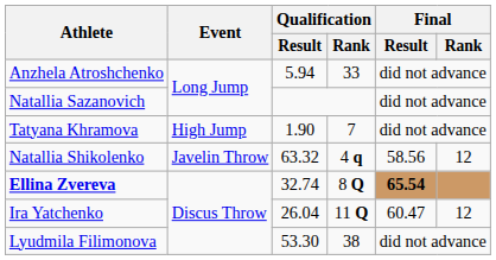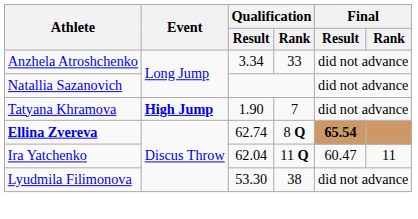 <table class=wikitable style=font-size:90%;text-align:center>
 <tr>
 <th rowspan=2>Athlete</th>
 <th rowspan=2>Event</th>
 <th colspan=2>Qualification</th>
 <th colspan=2>Final</th>
 </tr>
 <tr style=font-size:95%>
 <th>Result</th>
 <th>Rank</th>
 <th>Result</th>
 <th>Rank</th>
 </tr>
 <tr>
 <td align=left><a href='#'>Anzhela Atroshchenko</a></td>
 <td align=left rowspan=2><a href='#'>Long Jump</a></td>
-<td>5.94</td>
+<td>3.34</td>
 <td>33</td>
 <td colspan=2>did not advance</td>
 </tr>
 <tr>
 <td align=left><a href='#'>Natallia Sazanovich</a></td>
 <td colspan=2></td>
 <td colspan=2>did not advance</td>
 </tr>
 <tr>
 <td align=left><a href='#'>Tatyana Khramova</a></td>
-<td align=left><a href='#'>High Jump</a></td>
+<td align=left><strong><a href='#'>High Jump</a></strong></td>
 <td>1.90</td>
 <td>7</td>
 <td colspan=2>did not advance</td>
 </tr>
 <tr>
-<td align=left><a href='#'>Natallia Shikolenko</a></td>
-<td align=left><a href='#'>Javelin Throw</a></td>
-<td>63.32</td>
-<td>4 <strong>q</strong></td>
-<td>58.56</td>
-<td>12</td>
-</tr>
-<tr>
 <td align=left><strong><a href='#'>Ellina Zvereva</a></strong></td>
 <td align=left rowspan=3><a href='#'>Discus Throw</a></td>
-<td>32.74</td>
+<td>62.74</td>
 <td>8 <strong>Q</strong></td>
 <td align="center" bgcolor='cc9966'><strong>65.54</strong></td>
 <td align="center" bgcolor='cc9966'></td>
 </tr>
 <tr>
 <td align=left><a href='#'>Ira Yatchenko</a></td>
-<td>26.04</td>
+<td>62.04</td>
 <td>11 <strong>Q</strong></td>
 <td>60.47</td>
-<td>12</td>
+<td>11</td>
 </tr>
 <tr>
 <td align=left><a href='#'>Lyudmila Filimonova</a></td>
 <td>53.30</td>
 <td>38</td>
 <td colspan=2>did not advance</td>
 </tr>
 </table>
